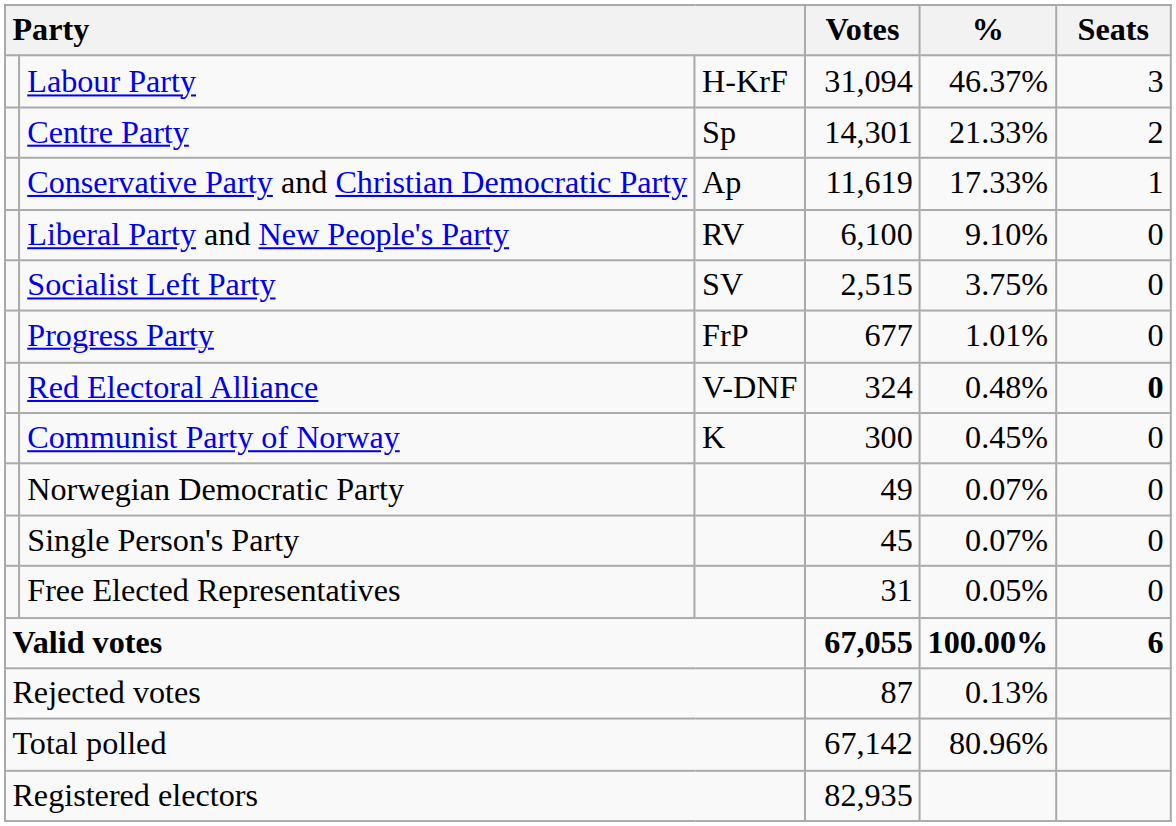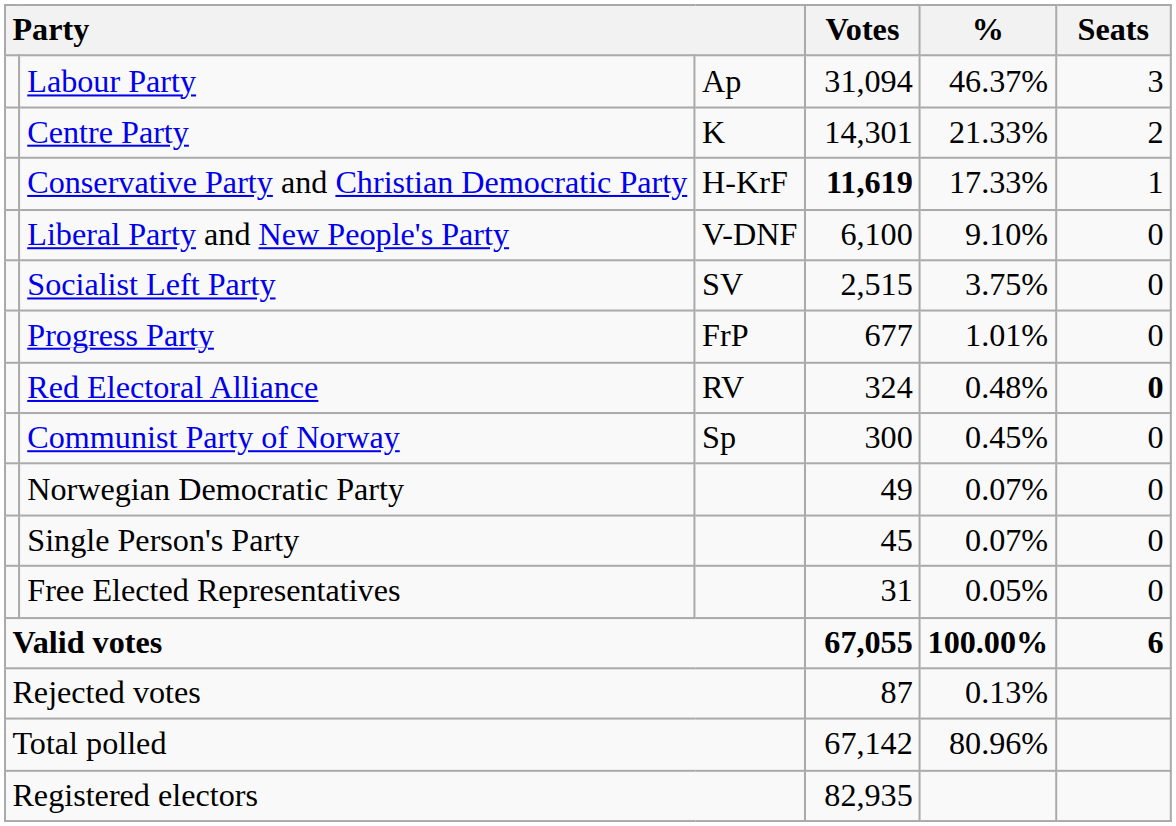 <table class="wikitable" border="1" style="text-align:right;">
 <tr>
 <th style="text-align:left;" colspan=3>Party</th>
 <th align=center width="50">Votes</th>
 <th align=center width="50">%</th>
 <th align=center width="50">Seats</th>
 </tr>
 <tr>
 <td></td>
 <td align=left><a href='#'>Labour Party</a></td>
-<td align=left>H-KrF</td>
+<td align=left>Ap</td>
 <td>31,094</td>
 <td>46.37%</td>
 <td>3</td>
 </tr>
 <tr>
 <td></td>
 <td align=left><a href='#'>Centre Party</a></td>
-<td align=left>Sp</td>
+<td align=left>K</td>
 <td>14,301</td>
 <td>21.33%</td>
 <td>2</td>
 </tr>
 <tr>
 <td></td>
 <td align=left><a href='#'>Conservative Party</a> and <a href='#'>Christian Democratic Party</a></td>
-<td align=left>Ap</td>
-<td>11,619</td>
+<td align=left>H-KrF</td>
+<td><strong>11,619</strong></td>
 <td>17.33%</td>
 <td>1</td>
 </tr>
 <tr>
 <td></td>
 <td align=left><a href='#'>Liberal Party</a> and <a href='#'>New People's Party</a></td>
-<td align=left>RV</td>
+<td align=left>V-DNF</td>
 <td>6,100</td>
 <td>9.10%</td>
 <td>0</td>
 </tr>
 <tr>
 <td></td>
 <td align=left><a href='#'>Socialist Left Party</a></td>
 <td align=left>SV</td>
 <td>2,515</td>
 <td>3.75%</td>
 <td>0</td>
 </tr>
 <tr>
 <td></td>
 <td align=left><a href='#'>Progress Party</a></td>
 <td align=left>FrP</td>
 <td>677</td>
 <td>1.01%</td>
 <td>0</td>
 </tr>
 <tr>
 <td></td>
 <td align=left><a href='#'>Red Electoral Alliance</a></td>
-<td align=left>V-DNF</td>
+<td align=left>RV</td>
 <td>324</td>
 <td>0.48%</td>
 <td><strong>0</strong></td>
 </tr>
 <tr>
 <td></td>
 <td align=left><a href='#'>Communist Party of Norway</a></td>
-<td align=left>K</td>
+<td align=left>Sp</td>
 <td>300</td>
 <td>0.45%</td>
 <td>0</td>
 </tr>
 <tr>
 <td></td>
 <td align=left>Norwegian Democratic Party</td>
 <td align=left></td>
 <td>49</td>
 <td>0.07%</td>
 <td>0</td>
 </tr>
 <tr>
 <td></td>
 <td align=left>Single Person's Party</td>
 <td align=left></td>
 <td>45</td>
 <td>0.07%</td>
 <td>0</td>
 </tr>
 <tr>
 <td></td>
 <td align=left>Free Elected Representatives</td>
 <td align=left></td>
 <td>31</td>
 <td>0.05%</td>
 <td>0</td>
 </tr>
 <tr style="font-weight:bold">
 <td align=left colspan=3>Valid votes</td>
 <td>67,055</td>
 <td>100.00%</td>
 <td>6</td>
 </tr>
 <tr>
 <td align=left colspan=3>Rejected votes</td>
 <td>87</td>
 <td>0.13%</td>
 <td></td>
 </tr>
 <tr>
 <td align=left colspan=3>Total polled</td>
 <td>67,142</td>
 <td>80.96%</td>
 <td></td>
 </tr>
 <tr>
 <td align=left colspan=3>Registered electors</td>
 <td>82,935</td>
 <td></td>
 <td></td>
 </tr>
 </table>
